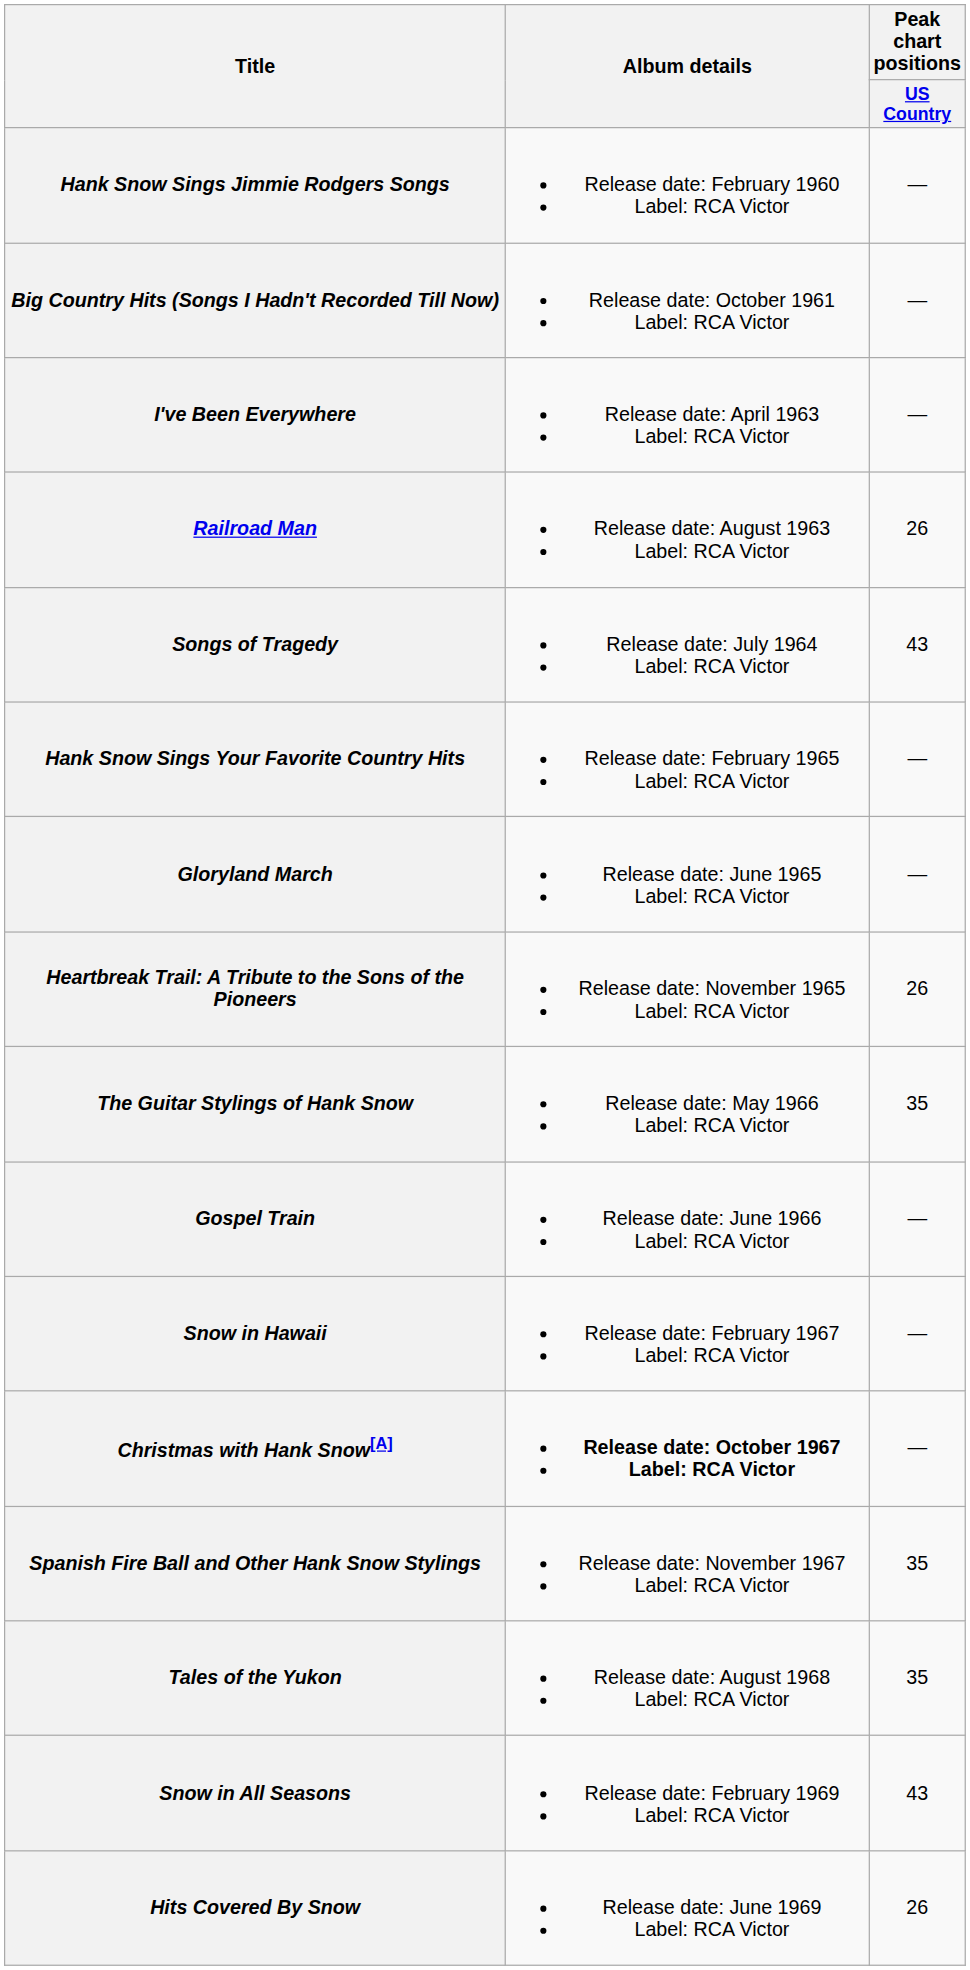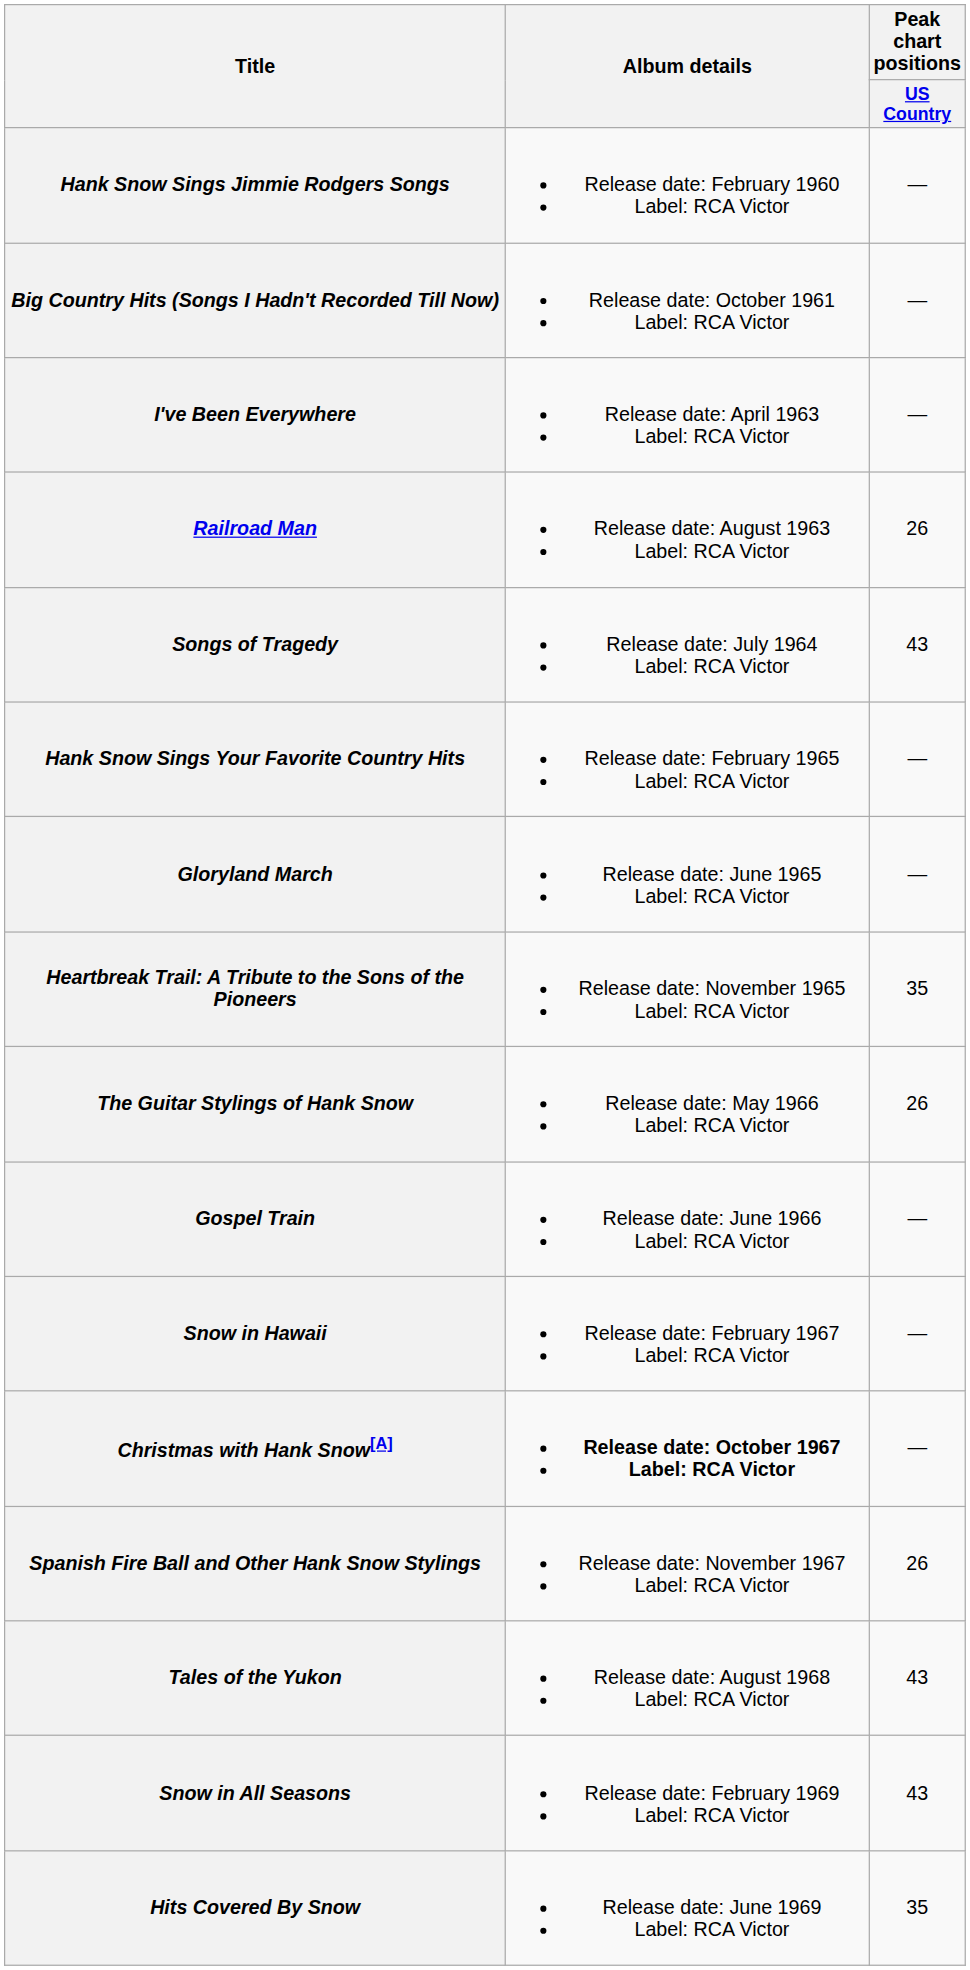 <table class="wikitable plainrowheaders" style="text-align:center;">
 <tr>
 <th rowspan="2" style="width:25em;">Title</th>
 <th rowspan="2" style="width:18em;">Album details</th>
 <th colspan="1">Peak chart<br>positions</th>
 </tr>
 <tr>
 <th style="width:4em;font-size:90%;"><a href='#'>US Country</a></th>
 </tr>
 <tr>
 <th scope="row"><em>Hank Snow Sings Jimmie Rodgers Songs</em></th>
 <td><br><ul><li>Release date: February 1960</li><li>Label: RCA Victor</li></ul></td>
 <td>—</td>
 </tr>
 <tr>
 <th scope="row"><em>Big Country Hits (Songs I Hadn't Recorded Till Now)</em></th>
 <td><br><ul><li>Release date: October 1961</li><li>Label: RCA Victor</li></ul></td>
 <td>—</td>
 </tr>
 <tr>
 <th scope="row"><em>I've Been Everywhere</em></th>
 <td><br><ul><li>Release date: April 1963</li><li>Label: RCA Victor</li></ul></td>
 <td>—</td>
 </tr>
 <tr>
 <th scope="row"><em><a href='#'>Railroad Man</a></em></th>
 <td><br><ul><li>Release date: August 1963</li><li>Label: RCA Victor</li></ul></td>
 <td>26</td>
 </tr>
 <tr>
 <th scope="row"><em>Songs of Tragedy</em></th>
 <td><br><ul><li>Release date: July 1964</li><li>Label: RCA Victor</li></ul></td>
 <td>43</td>
 </tr>
 <tr>
 <th scope="row"><em>Hank Snow Sings Your Favorite Country Hits</em></th>
 <td><br><ul><li>Release date: February 1965</li><li>Label: RCA Victor</li></ul></td>
 <td>—</td>
 </tr>
 <tr>
 <th scope="row"><em>Gloryland March</em></th>
 <td><br><ul><li>Release date: June 1965</li><li>Label: RCA Victor</li></ul></td>
 <td>—</td>
 </tr>
 <tr>
 <th scope="row"><em>Heartbreak Trail: A Tribute to the Sons of the Pioneers</em></th>
 <td><br><ul><li>Release date: November 1965</li><li>Label: RCA Victor</li></ul></td>
-<td>26</td>
+<td>35</td>
 </tr>
 <tr>
 <th scope="row"><em>The Guitar Stylings of Hank Snow</em></th>
 <td><br><ul><li>Release date: May 1966</li><li>Label: RCA Victor</li></ul></td>
-<td>35</td>
+<td>26</td>
 </tr>
 <tr>
 <th scope="row"><em>Gospel Train</em></th>
 <td><br><ul><li>Release date: June 1966</li><li>Label: RCA Victor</li></ul></td>
 <td>—</td>
 </tr>
 <tr>
 <th scope="row"><em>Snow in Hawaii</em></th>
 <td><br><ul><li>Release date: February 1967</li><li>Label: RCA Victor</li></ul></td>
 <td>—</td>
 </tr>
 <tr>
 <th scope="row"><em>Christmas with Hank Snow</em><sup><a href='#'><strong>[A]</strong></a></sup></th>
 <td><strong><br><ul><li>Release date: October 1967</li><li>Label: RCA Victor</li></ul></strong></td>
 <td>—</td>
 </tr>
 <tr>
 <th scope="row"><em>Spanish Fire Ball and Other Hank Snow Stylings</em></th>
 <td><br><ul><li>Release date: November 1967</li><li>Label: RCA Victor</li></ul></td>
-<td>35</td>
+<td>26</td>
 </tr>
 <tr>
 <th scope="row"><em>Tales of the Yukon</em></th>
 <td><br><ul><li>Release date: August 1968</li><li>Label: RCA Victor</li></ul></td>
-<td>35</td>
+<td>43</td>
 </tr>
 <tr>
 <th scope="row"><em>Snow in All Seasons</em></th>
 <td><br><ul><li>Release date: February 1969</li><li>Label: RCA Victor</li></ul></td>
 <td>43</td>
 </tr>
 <tr>
 <th scope="row"><em>Hits Covered By Snow</em></th>
 <td><br><ul><li>Release date: June 1969</li><li>Label: RCA Victor</li></ul></td>
-<td>26</td>
+<td>35</td>
 </tr>
 </table>
